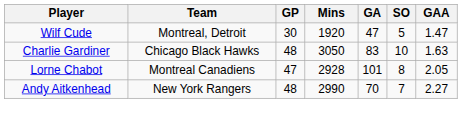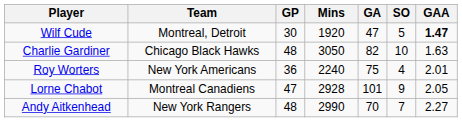 <table class="wikitable">
 <tr>
 <th bgcolor="#DDDDFF" style="width:10em">Player</th>
 <th bgcolor="#DDDDFF" style="width:12em">Team</th>
 <th bgcolor="#DDDDFF" style="width:2em">GP</th>
 <th bgcolor="#DDDDFF" style="width:4em">Mins</th>
 <th bgcolor="#DDDDFF" style="width:2em">GA</th>
 <th bgcolor="#DDDDFF" style="width:2em">SO</th>
 <th bgcolor="#DDDDFF" style="width:3em">GAA</th>
 </tr>
 <tr align="center">
 <td><a href='#'>Wilf Cude</a></td>
 <td>Montreal, Detroit</td>
 <td>30</td>
 <td>1920</td>
 <td>47</td>
 <td>5</td>
-<td>1.47</td>
+<td><strong>1.47</strong></td>
 </tr>
 <tr align="center">
 <td><a href='#'>Charlie Gardiner</a></td>
 <td>Chicago Black Hawks</td>
 <td>48</td>
 <td>3050</td>
-<td>83</td>
+<td>82</td>
 <td>10</td>
 <td>1.63</td>
+</tr>
+<tr align="center">
+<td><a href='#'>Roy Worters</a></td>
+<td>New York Americans</td>
+<td>36</td>
+<td>2240</td>
+<td>75</td>
+<td>4</td>
+<td>2.01</td>
 </tr>
 <tr align="center">
 <td><a href='#'>Lorne Chabot</a></td>
 <td>Montreal Canadiens</td>
 <td>47</td>
 <td>2928</td>
 <td>101</td>
-<td>8</td>
+<td>9</td>
 <td>2.05</td>
 </tr>
 <tr align="center">
 <td><a href='#'>Andy Aitkenhead</a></td>
 <td>New York Rangers</td>
 <td>48</td>
 <td>2990</td>
 <td>70</td>
 <td>7</td>
 <td>2.27</td>
 </tr>
 </table>
